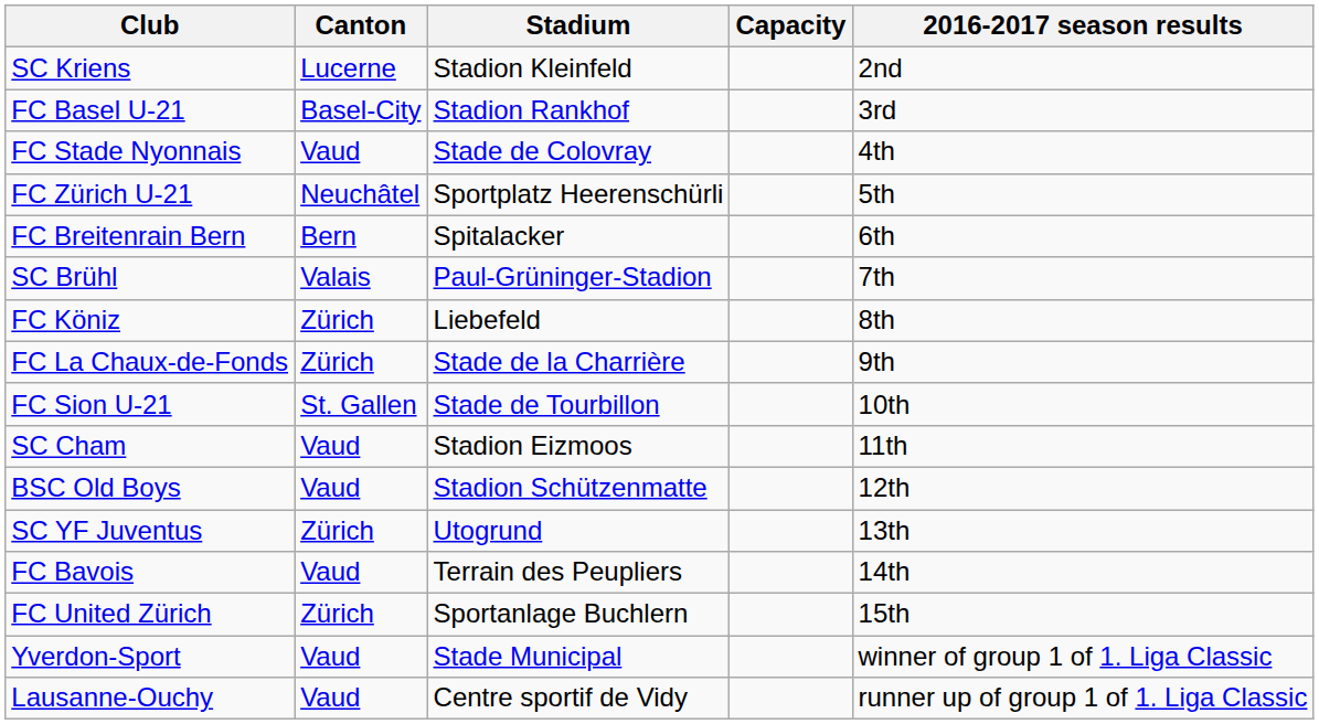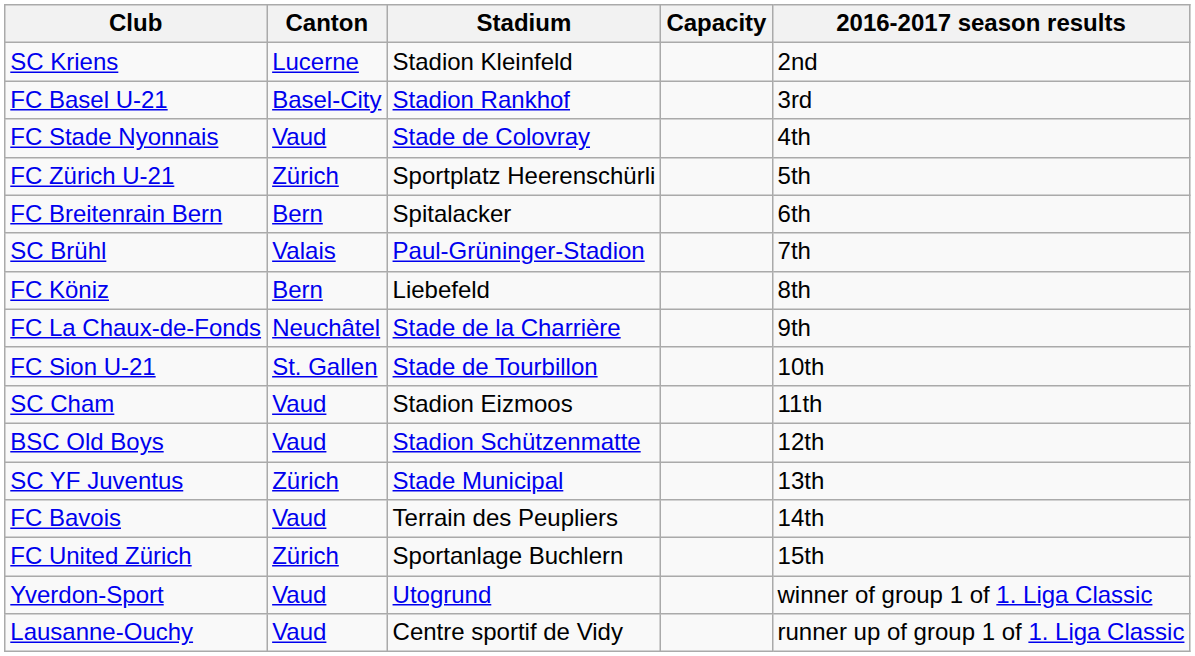 <table class="wikitable">
 <tr>
 <th>Club</th>
 <th>Canton</th>
 <th>Stadium</th>
 <th>Capacity</th>
 <th>2016-2017 season results</th>
 </tr>
 <tr>
 <td><a href='#'>SC Kriens</a></td>
 <td><a href='#'>Lucerne</a></td>
 <td>Stadion Kleinfeld</td>
 <td></td>
 <td>2nd</td>
 </tr>
 <tr>
 <td><a href='#'>FC Basel U-21</a></td>
 <td><a href='#'>Basel-City</a></td>
 <td><a href='#'>Stadion Rankhof</a></td>
 <td></td>
 <td>3rd</td>
 </tr>
 <tr>
 <td><a href='#'>FC Stade Nyonnais</a></td>
 <td><a href='#'>Vaud</a></td>
 <td><a href='#'>Stade de Colovray</a></td>
 <td></td>
 <td>4th</td>
 </tr>
 <tr>
 <td><a href='#'>FC Zürich U-21</a></td>
-<td><a href='#'>Neuchâtel</a></td>
+<td><a href='#'>Zürich</a></td>
 <td>Sportplatz Heerenschürli</td>
 <td></td>
 <td>5th</td>
 </tr>
 <tr>
 <td><a href='#'>FC Breitenrain Bern</a></td>
 <td><a href='#'>Bern</a></td>
 <td>Spitalacker</td>
 <td></td>
 <td>6th</td>
 </tr>
 <tr>
 <td><a href='#'>SC Brühl</a></td>
 <td><a href='#'>Valais</a></td>
 <td><a href='#'>Paul-Grüninger-Stadion</a></td>
 <td></td>
 <td>7th</td>
 </tr>
 <tr>
 <td><a href='#'>FC Köniz</a></td>
-<td><a href='#'>Zürich</a></td>
+<td><a href='#'>Bern</a></td>
 <td>Liebefeld</td>
 <td></td>
 <td>8th</td>
 </tr>
 <tr>
 <td><a href='#'>FC La Chaux-de-Fonds</a></td>
-<td><a href='#'>Zürich</a></td>
+<td><a href='#'>Neuchâtel</a></td>
 <td><a href='#'>Stade de la Charrière</a></td>
 <td></td>
 <td>9th</td>
 </tr>
 <tr>
 <td><a href='#'>FC Sion U-21</a></td>
 <td><a href='#'>St. Gallen</a></td>
 <td><a href='#'>Stade de Tourbillon</a></td>
 <td></td>
 <td>10th</td>
 </tr>
 <tr>
 <td><a href='#'>SC Cham</a></td>
 <td><a href='#'>Vaud</a></td>
 <td>Stadion Eizmoos</td>
 <td></td>
 <td>11th</td>
 </tr>
 <tr>
 <td><a href='#'>BSC Old Boys</a></td>
 <td><a href='#'>Vaud</a></td>
 <td><a href='#'>Stadion Schützenmatte</a></td>
 <td></td>
 <td>12th</td>
 </tr>
 <tr>
 <td><a href='#'>SC YF Juventus</a></td>
 <td><a href='#'>Zürich</a></td>
-<td><a href='#'>Utogrund</a></td>
+<td><a href='#'>Stade Municipal</a></td>
 <td></td>
 <td>13th</td>
 </tr>
 <tr>
 <td><a href='#'>FC Bavois</a></td>
 <td><a href='#'>Vaud</a></td>
 <td>Terrain des Peupliers</td>
 <td></td>
 <td>14th</td>
 </tr>
 <tr>
 <td><a href='#'>FC United Zürich</a></td>
 <td><a href='#'>Zürich</a></td>
 <td>Sportanlage Buchlern</td>
 <td></td>
 <td>15th</td>
 </tr>
 <tr>
 <td><a href='#'>Yverdon-Sport</a></td>
 <td><a href='#'>Vaud</a></td>
-<td><a href='#'>Stade Municipal</a></td>
+<td><a href='#'>Utogrund</a></td>
 <td></td>
 <td>winner of group 1 of <a href='#'>1. Liga Classic</a></td>
 </tr>
 <tr>
 <td><a href='#'>Lausanne-Ouchy</a></td>
 <td><a href='#'>Vaud</a></td>
 <td>Centre sportif de Vidy</td>
 <td></td>
 <td>runner up of group 1 of <a href='#'>1. Liga Classic</a></td>
 </tr>
 </table>
